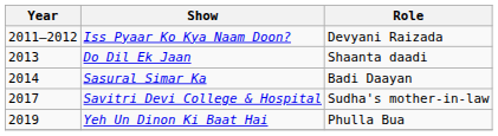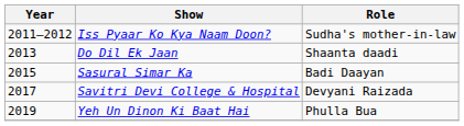 <table class="wikitable">
 <tr>
 <th>Year</th>
 <th>Show</th>
 <th>Role</th>
 </tr>
 <tr>
 <td>2011–2012</td>
 <td><em><a href='#'>Iss Pyaar Ko Kya Naam Doon?</a></em></td>
-<td>Devyani Raizada</td>
+<td>Sudha's mother-in-law</td>
 </tr>
 <tr>
 <td>2013</td>
 <td><em><a href='#'>Do Dil Ek Jaan</a></em></td>
 <td>Shaanta daadi</td>
 </tr>
 <tr>
-<td>2014</td>
+<td>2015</td>
 <td><em><a href='#'>Sasural Simar Ka</a></em></td>
 <td>Badi Daayan</td>
 </tr>
 <tr>
 <td>2017</td>
 <td><em><a href='#'>Savitri Devi College & Hospital</a></em></td>
-<td>Sudha's mother-in-law</td>
+<td>Devyani Raizada</td>
 </tr>
 <tr>
 <td>2019</td>
 <td><em><a href='#'>Yeh Un Dinon Ki Baat Hai</a></em></td>
 <td>Phulla Bua</td>
 </tr>
 <tr>
 </tr>
 </table>
